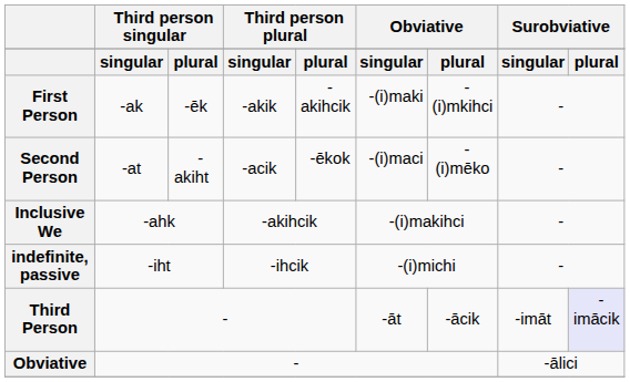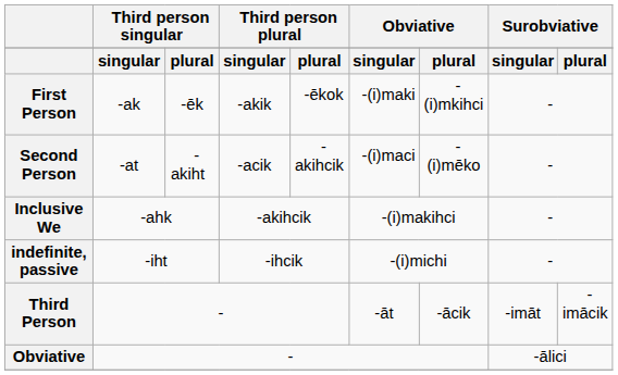 <table class="wikitable">
 <tr>
 <th> </th>
 <th colspan=2 align="center">   <strong>Third person singular</strong>  </th>
 <th colspan=2 align="center">   <strong>Third person plural</strong>  </th>
 <th colspan=2 align="center">   <strong>Obviative</strong>  </th>
 <th colspan=2 align="center">   <strong>Surobviative</strong>  </th>
 </tr>
 <tr>
 </tr>
 <tr>
 <th> </th>
 <th>singular</th>
 <th>plural</th>
 <th>singular</th>
 <th>plural</th>
 <th>singular</th>
 <th>plural</th>
 <th>singular</th>
 <th>plural</th>
 </tr>
 <tr>
 <th>First Person</th>
 <td align="center">  -ak  </td>
 <td align="center">   -ēk  </td>
 <td align="center">  -akik  </td>
-<td align="center">  -akihcik  </td>
+<td align="center">  -ēkok  </td>
 <td align="center">  -(i)maki  </td>
 <td align="center">  -(i)mkihci  </td>
 <td colspan=2 align="center">   -   </td>
 </tr>
 <tr>
 <th>Second Person</th>
 <td align="center">  -at  </td>
 <td align="center">  -akiht  </td>
 <td align="center">  -acik  </td>
-<td align="center">  -ēkok  </td>
+<td align="center">  -akihcik  </td>
 <td align="center">  -(i)maci  </td>
 <td align="center">   -(i)mēko  </td>
 <td colspan=2 align="center">   -   </td>
 </tr>
 <tr>
 <th>Inclusive We</th>
 <td colspan=2 align="center">   -ahk  </td>
 <td colspan=2 align="center">   -akihcik  </td>
 <td colspan=2 align="center">   -(i)makihci  </td>
 <td colspan=2 align="center">   -   </td>
 </tr>
 <tr>
 <th>indefinite, passive</th>
 <td colspan=2 align="center">   -iht  </td>
 <td colspan=2 align="center">   -ihcik  </td>
 <td colspan=2 align="center">   -(i)michi  </td>
 <td colspan=2 align="center">   -   </td>
 </tr>
 <tr>
 <th>Third Person</th>
 <td colspan=4 align="center">   -   </td>
 <td align="center">  -āt  </td>
 <td align="center">   -ācik  </td>
 <td align="center">  -imāt  </td>
-<td align="center" style="background: lavender;">   -imācik  </td>
+<td align="center">   -imācik  </td>
 </tr>
 <tr>
 <th>Obviative</th>
 <td colspan=6 align="center">   -   </td>
 <td colspan=2 align="center">   -ālici  </td>
 </tr>
 <tr>
 </tr>
 </table>
